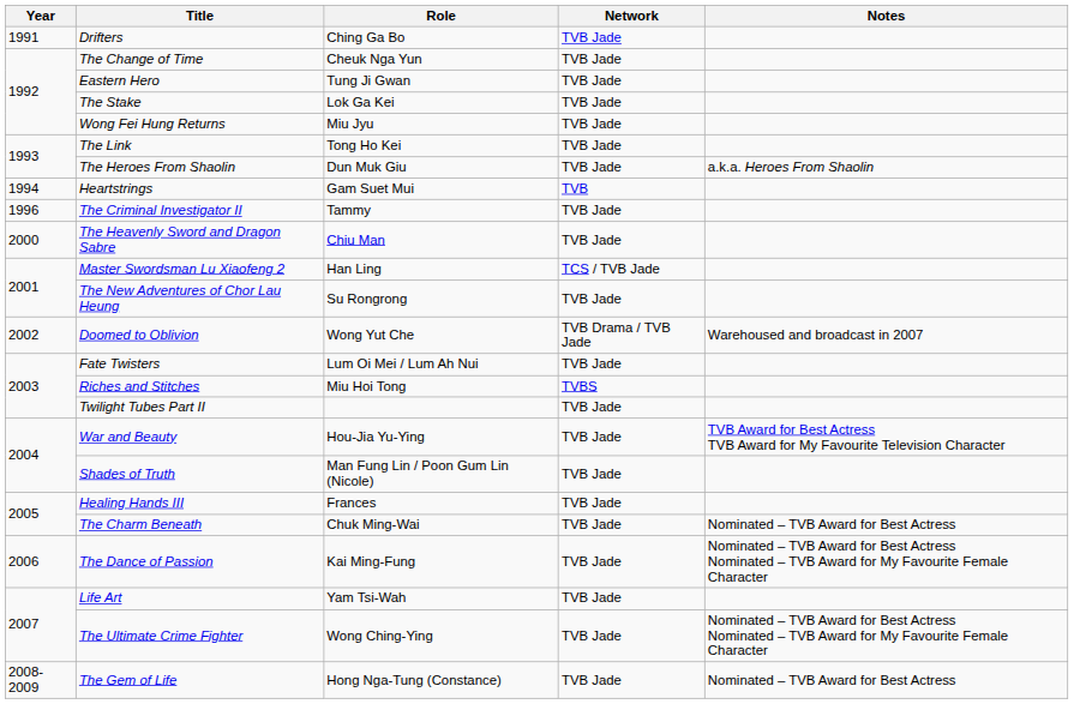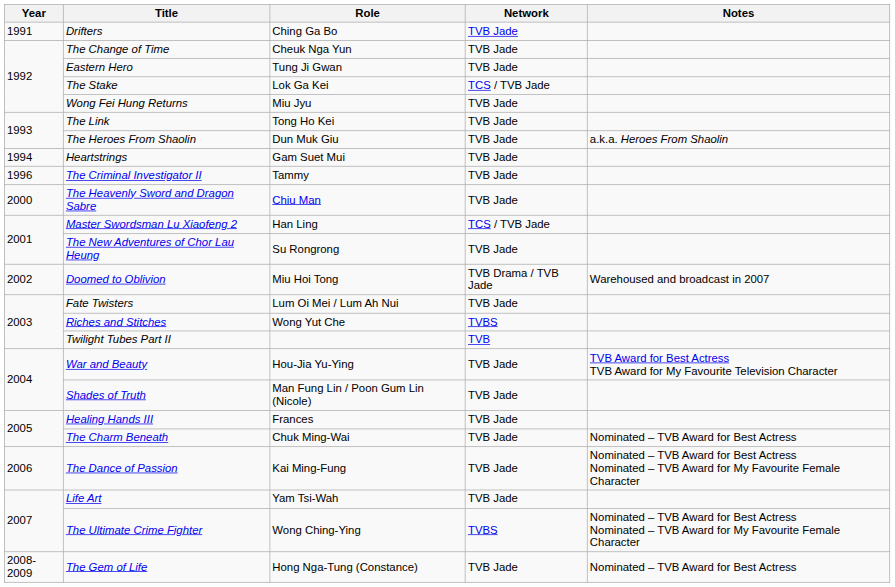 <table class="wikitable">
 <tr>
 <th>Year</th>
 <th>Title</th>
 <th>Role</th>
 <th>Network</th>
 <th>Notes</th>
 </tr>
 <tr>
 <td>1991</td>
 <td><em>Drifters</em></td>
 <td>Ching Ga Bo</td>
 <td><a href='#'>TVB Jade</a></td>
 <td></td>
 </tr>
 <tr>
 <td rowspan=4>1992</td>
 <td><em>The Change of Time</em></td>
 <td>Cheuk Nga Yun</td>
 <td>TVB Jade</td>
 <td></td>
 </tr>
 <tr>
 <td><em>Eastern Hero</em></td>
 <td>Tung Ji Gwan</td>
 <td>TVB Jade</td>
 <td></td>
 </tr>
 <tr>
 <td><em>The Stake</em></td>
 <td>Lok Ga Kei</td>
-<td>TVB Jade</td>
+<td><a href='#'>TCS</a> / TVB Jade</td>
 <td></td>
 </tr>
 <tr>
 <td><em>Wong Fei Hung Returns</em></td>
 <td>Miu Jyu</td>
 <td>TVB Jade</td>
 <td></td>
 </tr>
 <tr>
 <td rowspan=2>1993</td>
 <td><em>The Link</em></td>
 <td>Tong Ho Kei</td>
 <td>TVB Jade</td>
 <td></td>
 </tr>
 <tr>
 <td><em>The Heroes From Shaolin</em></td>
 <td>Dun Muk Giu</td>
 <td>TVB Jade</td>
 <td>a.k.a. <em>Heroes From Shaolin</em></td>
 </tr>
 <tr>
 <td>1994</td>
 <td><em>Heartstrings</em></td>
 <td>Gam Suet Mui</td>
-<td><a href='#'>TVB</a></td>
+<td>TVB Jade</td>
 <td></td>
 </tr>
 <tr>
 <td>1996</td>
 <td><em><a href='#'>The Criminal Investigator II</a></em></td>
 <td>Tammy</td>
 <td>TVB Jade</td>
 <td></td>
 </tr>
 <tr>
 <td>2000</td>
 <td><em><a href='#'>The Heavenly Sword and Dragon Sabre</a></em></td>
 <td><a href='#'>Chiu Man</a></td>
 <td>TVB Jade</td>
 <td></td>
 </tr>
 <tr>
 <td rowspan=2>2001</td>
 <td><em><a href='#'>Master Swordsman Lu Xiaofeng 2</a></em></td>
 <td>Han Ling</td>
 <td><a href='#'>TCS</a> / TVB Jade</td>
 <td></td>
 </tr>
 <tr>
 <td><em><a href='#'>The New Adventures of Chor Lau Heung</a></em></td>
 <td>Su Rongrong</td>
 <td>TVB Jade</td>
 <td></td>
 </tr>
 <tr>
 <td>2002</td>
 <td><em><a href='#'>Doomed to Oblivion</a></em></td>
-<td>Wong Yut Che</td>
+<td>Miu Hoi Tong</td>
 <td>TVB Drama / TVB Jade</td>
 <td>Warehoused and broadcast in 2007</td>
 </tr>
 <tr>
 <td rowspan=3>2003</td>
 <td><em>Fate Twisters</em></td>
 <td>Lum Oi Mei / Lum Ah Nui</td>
 <td>TVB Jade</td>
 <td></td>
 </tr>
 <tr>
 <td><em><a href='#'>Riches and Stitches</a></em></td>
-<td>Miu Hoi Tong</td>
+<td>Wong Yut Che</td>
 <td><a href='#'>TVBS</a></td>
 <td></td>
 </tr>
 <tr>
 <td><em>Twilight Tubes Part II</em></td>
 <td></td>
-<td>TVB Jade</td>
+<td><a href='#'>TVB</a></td>
 <td></td>
 </tr>
 <tr>
 <td rowspan=2>2004</td>
 <td><em><a href='#'>War and Beauty</a></em></td>
 <td>Hou-Jia Yu-Ying</td>
 <td>TVB Jade</td>
 <td><a href='#'>TVB Award for Best Actress</a> <br> TVB Award for My Favourite Television Character</td>
 </tr>
 <tr>
 <td><em><a href='#'>Shades of Truth</a></em></td>
 <td>Man Fung Lin / Poon Gum Lin (Nicole)</td>
 <td>TVB Jade</td>
 <td></td>
 </tr>
 <tr>
 <td rowspan=2>2005</td>
 <td><em><a href='#'>Healing Hands III</a></em></td>
 <td>Frances</td>
 <td>TVB Jade</td>
 <td></td>
 </tr>
 <tr>
 <td><em><a href='#'>The Charm Beneath</a></em></td>
 <td>Chuk Ming-Wai</td>
 <td>TVB Jade</td>
 <td>Nominated – TVB Award for Best Actress</td>
 </tr>
 <tr>
 <td>2006</td>
 <td><em><a href='#'>The Dance of Passion</a></em></td>
 <td>Kai Ming-Fung</td>
 <td>TVB Jade</td>
 <td>Nominated – TVB Award for Best Actress<br> Nominated – TVB Award for My Favourite Female Character</td>
 </tr>
 <tr>
 <td rowspan=2>2007</td>
 <td><em><a href='#'>Life Art</a></em></td>
 <td>Yam Tsi-Wah</td>
 <td>TVB Jade</td>
 <td></td>
 </tr>
 <tr>
 <td><em><a href='#'>The Ultimate Crime Fighter</a></em></td>
 <td>Wong Ching-Ying</td>
-<td>TVB Jade</td>
+<td><a href='#'>TVBS</a></td>
 <td>Nominated – TVB Award for Best Actress <br> Nominated – TVB Award for My Favourite Female Character</td>
 </tr>
 <tr>
 <td>2008-2009</td>
 <td><em><a href='#'>The Gem of Life</a></em></td>
 <td>Hong Nga-Tung (Constance)</td>
 <td>TVB Jade</td>
 <td>Nominated – TVB Award for Best Actress</td>
 </tr>
 </table>
